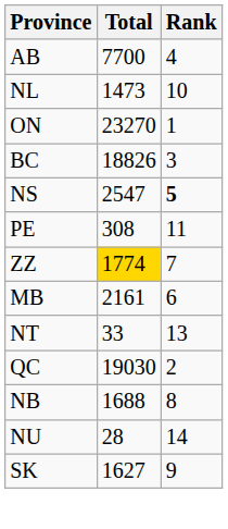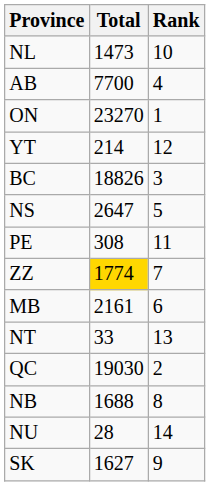 <table class="wikitable sortable">
 <tr>
 <th>Province</th>
 <th>Total</th>
 <th>Rank</th>
 </tr>
 <tr>
+<td>NL</td>
+<td>1473</td>
+<td>10</td>
+</tr>
+<tr>
 <td>AB</td>
 <td>7700</td>
 <td>4</td>
 </tr>
 <tr>
-<td>NL</td>
-<td>1473</td>
-<td>10</td>
-</tr>
-<tr>
 <td>ON</td>
 <td>23270</td>
 <td>1</td>
+</tr>
+<tr>
+<td>YT</td>
+<td>214</td>
+<td>12</td>
 </tr>
 <tr>
 <td>BC</td>
 <td>18826</td>
 <td>3</td>
 </tr>
 <tr>
 <td>NS</td>
-<td>2547</td>
-<td><strong>5</strong></td>
+<td>2647</td>
+<td>5</td>
 </tr>
 <tr>
 <td>PE</td>
 <td>308</td>
 <td>11</td>
 </tr>
 <tr>
 <td>ZZ</td>
 <td style="background: gold;">1774</td>
 <td>7</td>
 </tr>
 <tr>
 <td>MB</td>
 <td>2161</td>
 <td>6</td>
 </tr>
 <tr>
 <td>NT</td>
 <td>33</td>
 <td>13</td>
 </tr>
 <tr>
 <td>QC</td>
 <td>19030</td>
 <td>2</td>
 </tr>
 <tr>
 <td>NB</td>
 <td>1688</td>
 <td>8</td>
 </tr>
 <tr>
 <td>NU</td>
 <td>28</td>
 <td>14</td>
 </tr>
 <tr>
 <td>SK</td>
 <td>1627</td>
 <td>9</td>
 </tr>
 </table>
